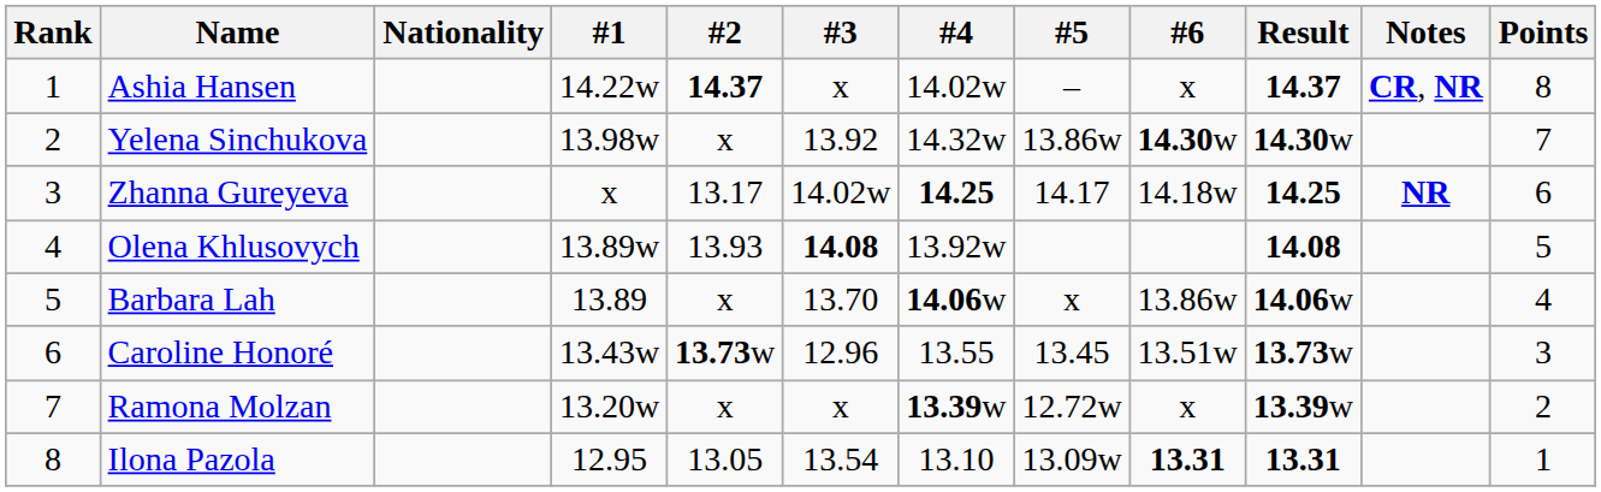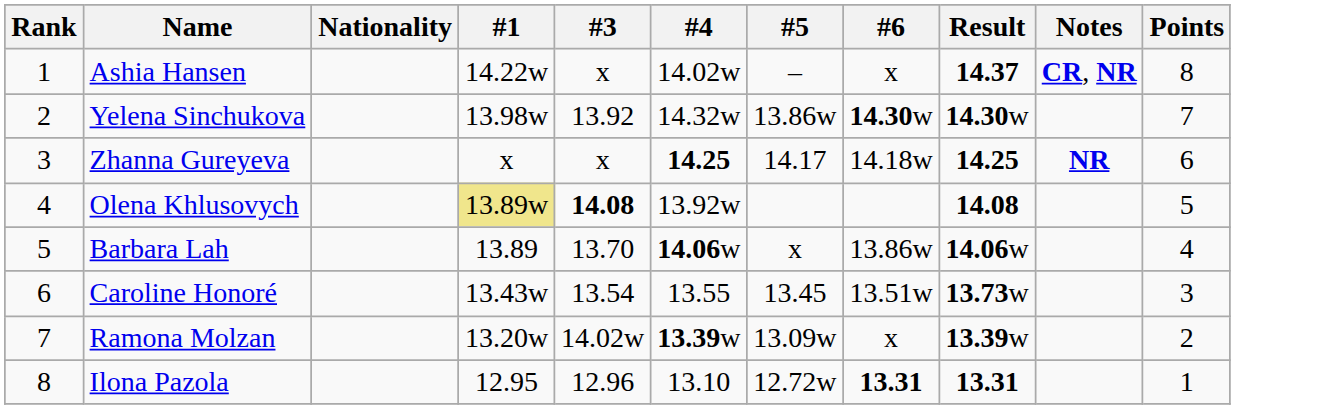 <table class="wikitable sortable" style="text-align:center">
 <tr>
 <th>Rank</th>
 <th>Name</th>
 <th>Nationality</th>
 <th>#1</th>
-<th>#2</th>
 <th>#3</th>
 <th>#4</th>
 <th>#5</th>
 <th>#6</th>
 <th>Result</th>
 <th>Notes</th>
 <th>Points</th>
 </tr>
 <tr>
 <td>1</td>
 <td align=left><a href='#'>Ashia Hansen</a></td>
 <td align=left></td>
 <td>14.22w</td>
-<td><strong>14.37</strong></td>
 <td>x</td>
 <td>14.02w</td>
 <td>–</td>
 <td>x</td>
 <td><strong>14.37</strong></td>
 <td><strong><a href='#'>CR</a></strong>, <strong><a href='#'>NR</a></strong></td>
 <td>8</td>
 </tr>
 <tr>
 <td>2</td>
 <td align=left><a href='#'>Yelena Sinchukova</a></td>
 <td align=left></td>
 <td>13.98w</td>
-<td>x</td>
 <td>13.92</td>
 <td>14.32w</td>
 <td>13.86w</td>
 <td><strong>14.30</strong>w</td>
 <td><strong>14.30</strong>w</td>
 <td></td>
 <td>7</td>
 </tr>
 <tr>
 <td>3</td>
 <td align=left><a href='#'>Zhanna Gureyeva</a></td>
 <td align=left></td>
 <td>x</td>
-<td>13.17</td>
-<td>14.02w</td>
+<td>x</td>
 <td><strong>14.25</strong></td>
 <td>14.17</td>
 <td>14.18w</td>
 <td><strong>14.25</strong></td>
 <td><strong><a href='#'>NR</a></strong></td>
 <td>6</td>
 </tr>
 <tr>
 <td>4</td>
 <td align=left><a href='#'>Olena Khlusovych</a></td>
 <td align=left></td>
-<td>13.89w</td>
-<td>13.93</td>
+<td style="background: khaki;">13.89w</td>
 <td><strong>14.08</strong></td>
 <td>13.92w</td>
 <td></td>
 <td></td>
 <td><strong>14.08</strong></td>
 <td></td>
 <td>5</td>
 </tr>
 <tr>
 <td>5</td>
 <td align=left><a href='#'>Barbara Lah</a></td>
 <td align=left></td>
 <td>13.89</td>
-<td>x</td>
 <td>13.70</td>
 <td><strong>14.06</strong>w</td>
 <td>x</td>
 <td>13.86w</td>
 <td><strong>14.06</strong>w</td>
 <td></td>
 <td>4</td>
 </tr>
 <tr>
 <td>6</td>
 <td align=left><a href='#'>Caroline Honoré</a></td>
 <td align=left></td>
 <td>13.43w</td>
-<td><strong>13.73</strong>w</td>
-<td>12.96</td>
+<td>13.54</td>
 <td>13.55</td>
 <td>13.45</td>
 <td>13.51w</td>
 <td><strong>13.73</strong>w</td>
 <td></td>
 <td>3</td>
 </tr>
 <tr>
 <td>7</td>
 <td align=left><a href='#'>Ramona Molzan</a></td>
 <td align=left></td>
 <td>13.20w</td>
-<td>x</td>
-<td>x</td>
+<td>14.02w</td>
 <td><strong>13.39</strong>w</td>
-<td>12.72w</td>
+<td>13.09w</td>
 <td>x</td>
 <td><strong>13.39</strong>w</td>
 <td></td>
 <td>2</td>
 </tr>
 <tr>
 <td>8</td>
 <td align=left><a href='#'>Ilona Pazola</a></td>
 <td align=left></td>
 <td>12.95</td>
-<td>13.05</td>
-<td>13.54</td>
+<td>12.96</td>
 <td>13.10</td>
-<td>13.09w</td>
+<td>12.72w</td>
 <td><strong>13.31</strong></td>
 <td><strong>13.31</strong></td>
 <td></td>
 <td>1</td>
 </tr>
 </table>
